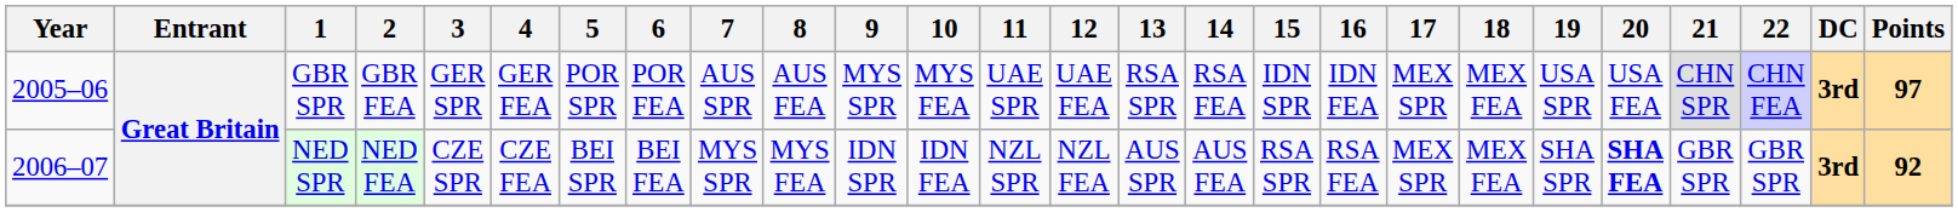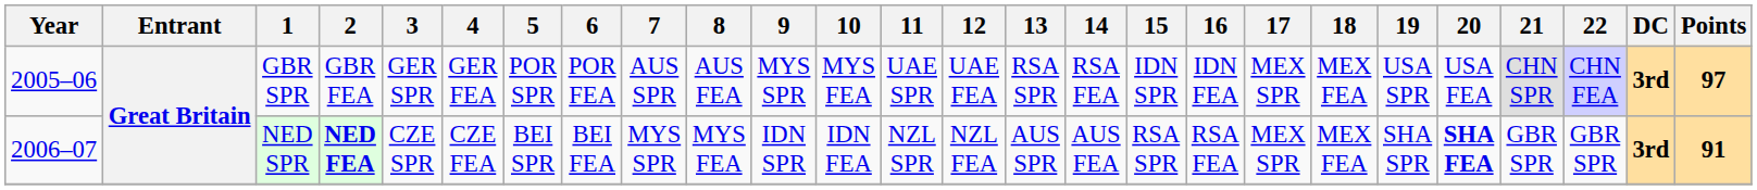 <table class="wikitable" style="text-align:center; font-size:90%">
 <tr>
 <th>Year</th>
 <th>Entrant</th>
 <th>1</th>
 <th>2</th>
 <th>3</th>
 <th>4</th>
 <th>5</th>
 <th>6</th>
 <th>7</th>
 <th>8</th>
 <th>9</th>
 <th>10</th>
 <th>11</th>
 <th>12</th>
 <th>13</th>
 <th>14</th>
 <th>15</th>
 <th>16</th>
 <th>17</th>
 <th>18</th>
 <th>19</th>
 <th>20</th>
 <th>21</th>
 <th>22</th>
 <th>DC</th>
 <th>Points</th>
 </tr>
 <tr>
 <td><a href='#'>2005–06</a></td>
 <th rowspan=2><a href='#'>Great Britain</a></th>
 <td><a href='#'>GBR<br>SPR</a></td>
 <td><a href='#'>GBR<br>FEA</a></td>
 <td><a href='#'>GER<br>SPR</a></td>
 <td><a href='#'>GER<br>FEA</a></td>
 <td><a href='#'>POR<br>SPR</a></td>
 <td><a href='#'>POR<br>FEA</a></td>
 <td><a href='#'>AUS<br>SPR</a></td>
 <td><a href='#'>AUS<br>FEA</a></td>
 <td><a href='#'>MYS<br>SPR</a></td>
 <td><a href='#'>MYS<br>FEA</a></td>
 <td><a href='#'>UAE<br>SPR</a></td>
 <td><a href='#'>UAE<br>FEA</a></td>
 <td><a href='#'>RSA<br>SPR</a></td>
 <td><a href='#'>RSA<br>FEA</a></td>
 <td><a href='#'>IDN<br>SPR</a></td>
 <td><a href='#'>IDN<br>FEA</a></td>
 <td><a href='#'>MEX<br>SPR</a></td>
 <td><a href='#'>MEX<br>FEA</a></td>
 <td><a href='#'>USA<br>SPR</a></td>
 <td><a href='#'>USA<br>FEA</a></td>
 <td style="background:#DFDFDF;"><a href='#'>CHN<br>SPR</a><br></td>
 <td style="background:#CFCFFF;"><a href='#'>CHN<br>FEA</a><br></td>
 <td style="background:#FFDF9F;"><strong>3rd</strong></td>
 <td style="background:#FFDF9F;"><strong>97</strong></td>
 </tr>
 <tr>
 <td><a href='#'>2006–07</a></td>
 <td style="background:#DFFFDF;"><a href='#'>NED<br>SPR</a><br></td>
-<td style="background:#DFFFDF;"><a href='#'>NED<br>FEA</a><br></td>
+<td style="background:#DFFFDF;"><strong><a href='#'>NED<br>FEA</a><br></strong></td>
 <td><a href='#'>CZE<br>SPR</a></td>
 <td><a href='#'>CZE<br>FEA</a></td>
 <td><a href='#'>BEI<br>SPR</a></td>
 <td><a href='#'>BEI<br>FEA</a></td>
 <td><a href='#'>MYS<br>SPR</a></td>
 <td><a href='#'>MYS<br>FEA</a></td>
 <td><a href='#'>IDN<br>SPR</a></td>
 <td><a href='#'>IDN<br>FEA</a></td>
 <td><a href='#'>NZL<br>SPR</a></td>
 <td><a href='#'>NZL<br>FEA</a></td>
 <td><a href='#'>AUS<br>SPR</a></td>
 <td><a href='#'>AUS<br>FEA</a></td>
 <td><a href='#'>RSA<br>SPR</a></td>
 <td><a href='#'>RSA<br>FEA</a></td>
 <td><a href='#'>MEX<br>SPR</a></td>
 <td><a href='#'>MEX<br>FEA</a></td>
 <td><a href='#'>SHA<br>SPR</a></td>
 <td><strong><a href='#'>SHA<br>FEA</a></strong></td>
 <td><a href='#'>GBR<br>SPR</a></td>
 <td><a href='#'>GBR<br>SPR</a></td>
 <td style="background:#FFDF9F;"><strong>3rd</strong></td>
-<td style="background:#FFDF9F;"><strong>92</strong></td>
+<td style="background:#FFDF9F;"><strong>91</strong></td>
 </tr>
 <tr>
 </tr>
 </table>
